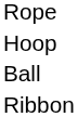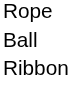 <table>
 <tr>
 <td>Rope</td>
-<td></td>
-<td></td>
-<td></td>
-</tr>
-<tr>
-<td>Hoop</td>
 <td></td>
 <td></td>
 <td></td>
 </tr>
 <tr>
 <td>Ball</td>
 <td></td>
 <td></td>
 <td></td>
 </tr>
 <tr>
 <td>Ribbon</td>
 <td></td>
 <td></td>
 <td></td>
 </tr>
 </table>
